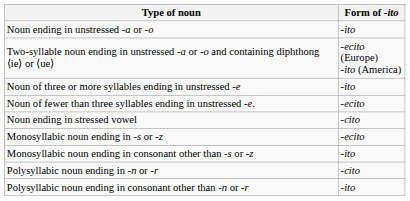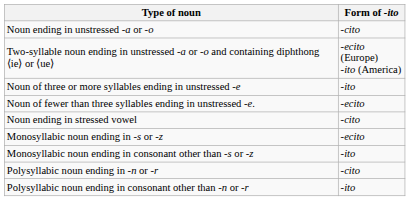 <table class="wikitable">
 <tr>
 <th>Type of noun</th>
 <th>Form of <em>-ito</em></th>
 </tr>
 <tr>
 <td>Noun ending in unstressed -<em>a</em> or -<em>o</em></td>
-<td>-<em>ito</em></td>
+<td><em>-cito</em></td>
 </tr>
 <tr>
 <td>Two-syllable noun ending in unstressed -<em>a</em> or -<em>o</em> and containing diphthong ⟨ie⟩ or ⟨ue⟩</td>
 <td><em>-ecito</em> (Europe)<br><em>-ito</em> (America)</td>
 </tr>
 <tr>
 <td>Noun of three or more syllables ending in unstressed -<em>e</em></td>
 <td><em>-ito</em></td>
 </tr>
 <tr>
 <td>Noun of fewer than three syllables ending in unstressed <em>-e</em>.</td>
 <td><em>-ecito</em></td>
 </tr>
 <tr>
 <td>Noun ending in stressed vowel</td>
 <td><em>-cito</em></td>
 </tr>
 <tr>
 <td>Monosyllabic noun ending in <em>-s</em> or -<em>z</em></td>
 <td><em>-ecito</em></td>
 </tr>
 <tr>
 <td>Monosyllabic noun ending in consonant other than <em>-s</em> or -<em>z</em></td>
 <td>-<em>ito</em></td>
 </tr>
 <tr>
 <td>Polysyllabic noun ending in -<em>n</em> or -<em>r</em></td>
 <td><em>-cito</em></td>
 </tr>
 <tr>
 <td>Polysyllabic noun ending in consonant other than -<em>n</em> or -<em>r</em></td>
 <td><em>-ito</em></td>
 </tr>
 </table>
